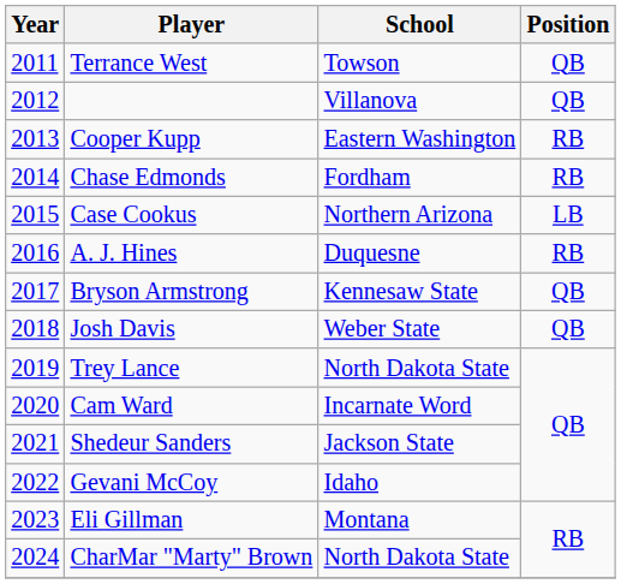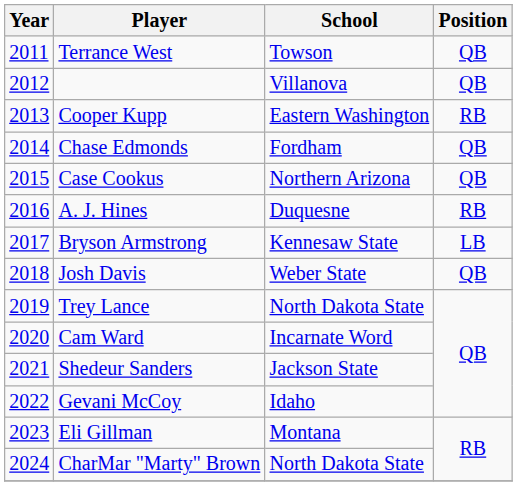 <table class="wikitable">
 <tr>
 <th bgcolor="#e5e5e5">Year</th>
 <th bgcolor="#e5e5e5">Player</th>
 <th bgcolor="#e5e5e5">School</th>
 <th bgcolor="#e5e5e5">Position</th>
 </tr>
 <tr>
 <td><a href='#'>2011</a></td>
 <td><a href='#'>Terrance West</a></td>
 <td><a href='#'>Towson</a></td>
 <td align=center><a href='#'>QB</a></td>
 </tr>
 <tr>
 <td><a href='#'>2012</a></td>
 <td></td>
 <td><a href='#'>Villanova</a></td>
 <td align=center><a href='#'>QB</a></td>
 </tr>
 <tr>
 <td><a href='#'>2013</a></td>
 <td><a href='#'>Cooper Kupp</a></td>
 <td><a href='#'>Eastern Washington</a></td>
 <td align=center><a href='#'>RB</a></td>
 </tr>
 <tr>
 <td><a href='#'>2014</a></td>
 <td><a href='#'>Chase Edmonds</a></td>
 <td><a href='#'>Fordham</a></td>
-<td align=center><a href='#'>RB</a></td>
+<td align=center><a href='#'>QB</a></td>
 </tr>
 <tr>
 <td><a href='#'>2015</a></td>
 <td><a href='#'>Case Cookus</a></td>
 <td><a href='#'>Northern Arizona</a></td>
-<td align=center><a href='#'>LB</a></td>
+<td align=center><a href='#'>QB</a></td>
 </tr>
 <tr>
 <td><a href='#'>2016</a></td>
 <td><a href='#'>A. J. Hines</a></td>
 <td><a href='#'>Duquesne</a></td>
 <td align=center><a href='#'>RB</a></td>
 </tr>
 <tr>
 <td><a href='#'>2017</a></td>
 <td><a href='#'>Bryson Armstrong</a></td>
 <td><a href='#'>Kennesaw State</a></td>
-<td align=center><a href='#'>QB</a></td>
+<td align=center><a href='#'>LB</a></td>
 </tr>
 <tr>
 <td><a href='#'>2018</a></td>
 <td><a href='#'>Josh Davis</a></td>
 <td><a href='#'>Weber State</a></td>
 <td align=center><a href='#'>QB</a></td>
 </tr>
 <tr>
 <td><a href='#'>2019</a></td>
 <td><a href='#'>Trey Lance</a></td>
 <td><a href='#'>North Dakota State</a></td>
 <td rowspan="4" align="center"><a href='#'>QB</a></td>
 </tr>
 <tr>
 <td><a href='#'>2020</a></td>
 <td><a href='#'>Cam Ward</a></td>
 <td><a href='#'>Incarnate Word</a></td>
 </tr>
 <tr>
 <td><a href='#'>2021</a></td>
 <td><a href='#'>Shedeur Sanders</a></td>
 <td><a href='#'>Jackson State</a></td>
 </tr>
 <tr>
 <td><a href='#'>2022</a></td>
 <td><a href='#'>Gevani McCoy</a></td>
 <td><a href='#'>Idaho</a></td>
 </tr>
 <tr>
 <td><a href='#'>2023</a></td>
 <td><a href='#'>Eli Gillman</a></td>
 <td><a href='#'>Montana</a></td>
 <td rowspan="2" align="center"><a href='#'>RB</a></td>
 </tr>
 <tr>
 <td><a href='#'>2024</a></td>
 <td><a href='#'>CharMar "Marty" Brown</a></td>
 <td><a href='#'>North Dakota State</a></td>
 </tr>
 <tr>
 </tr>
 </table>
